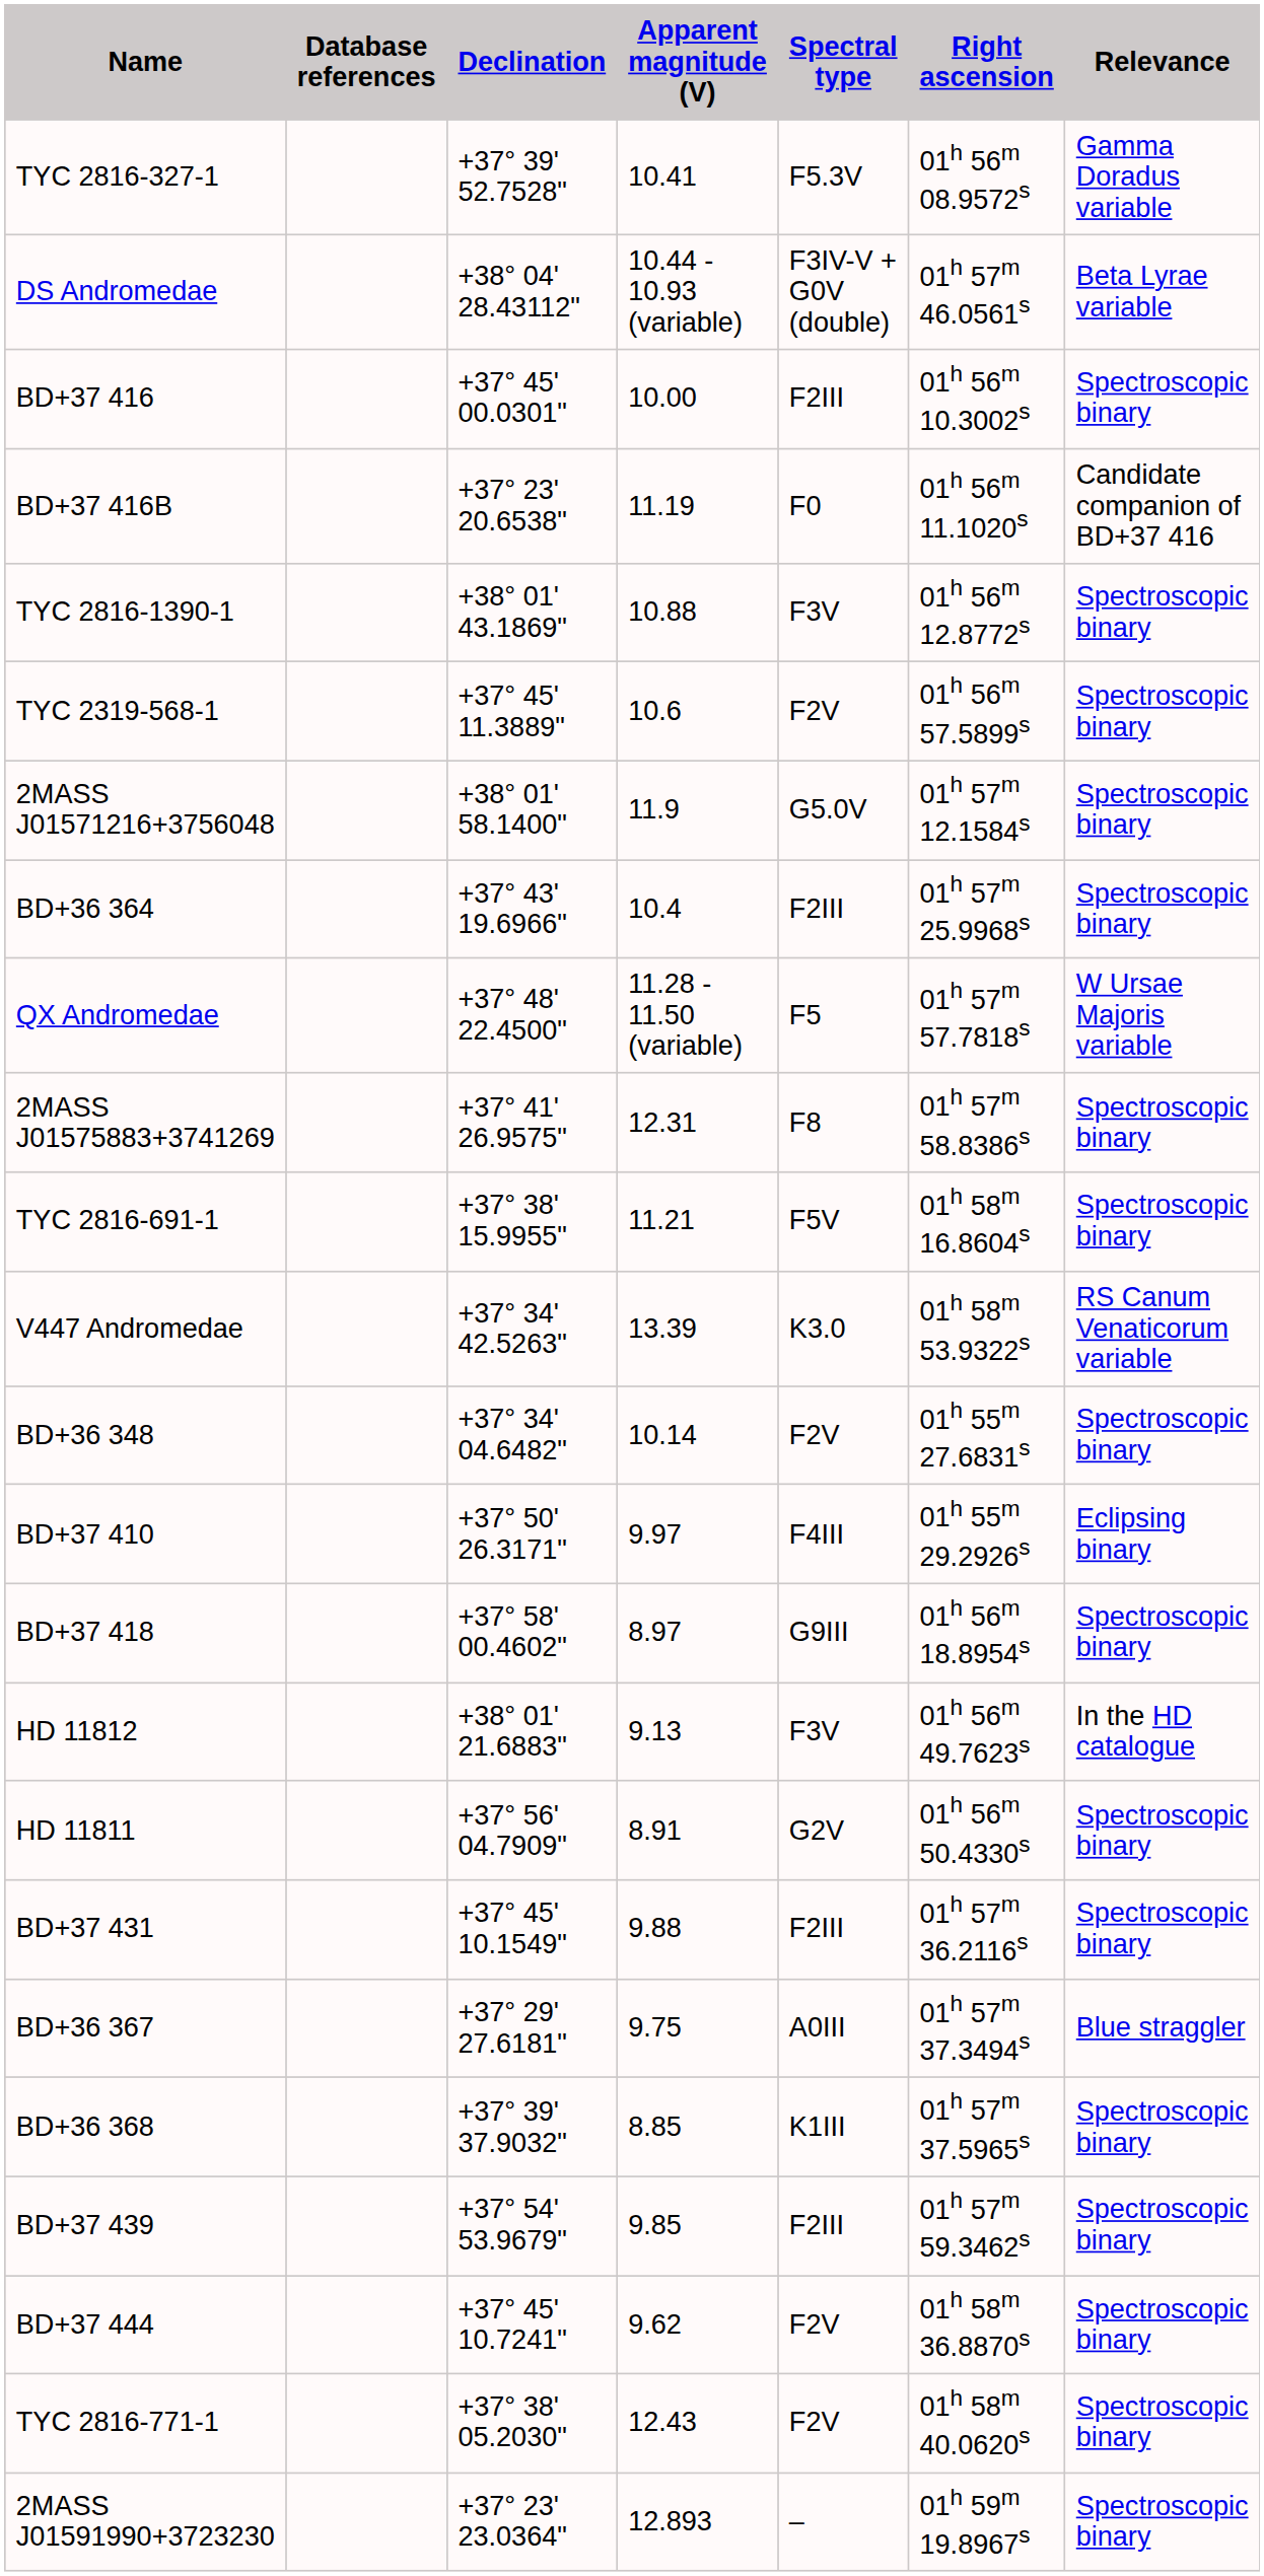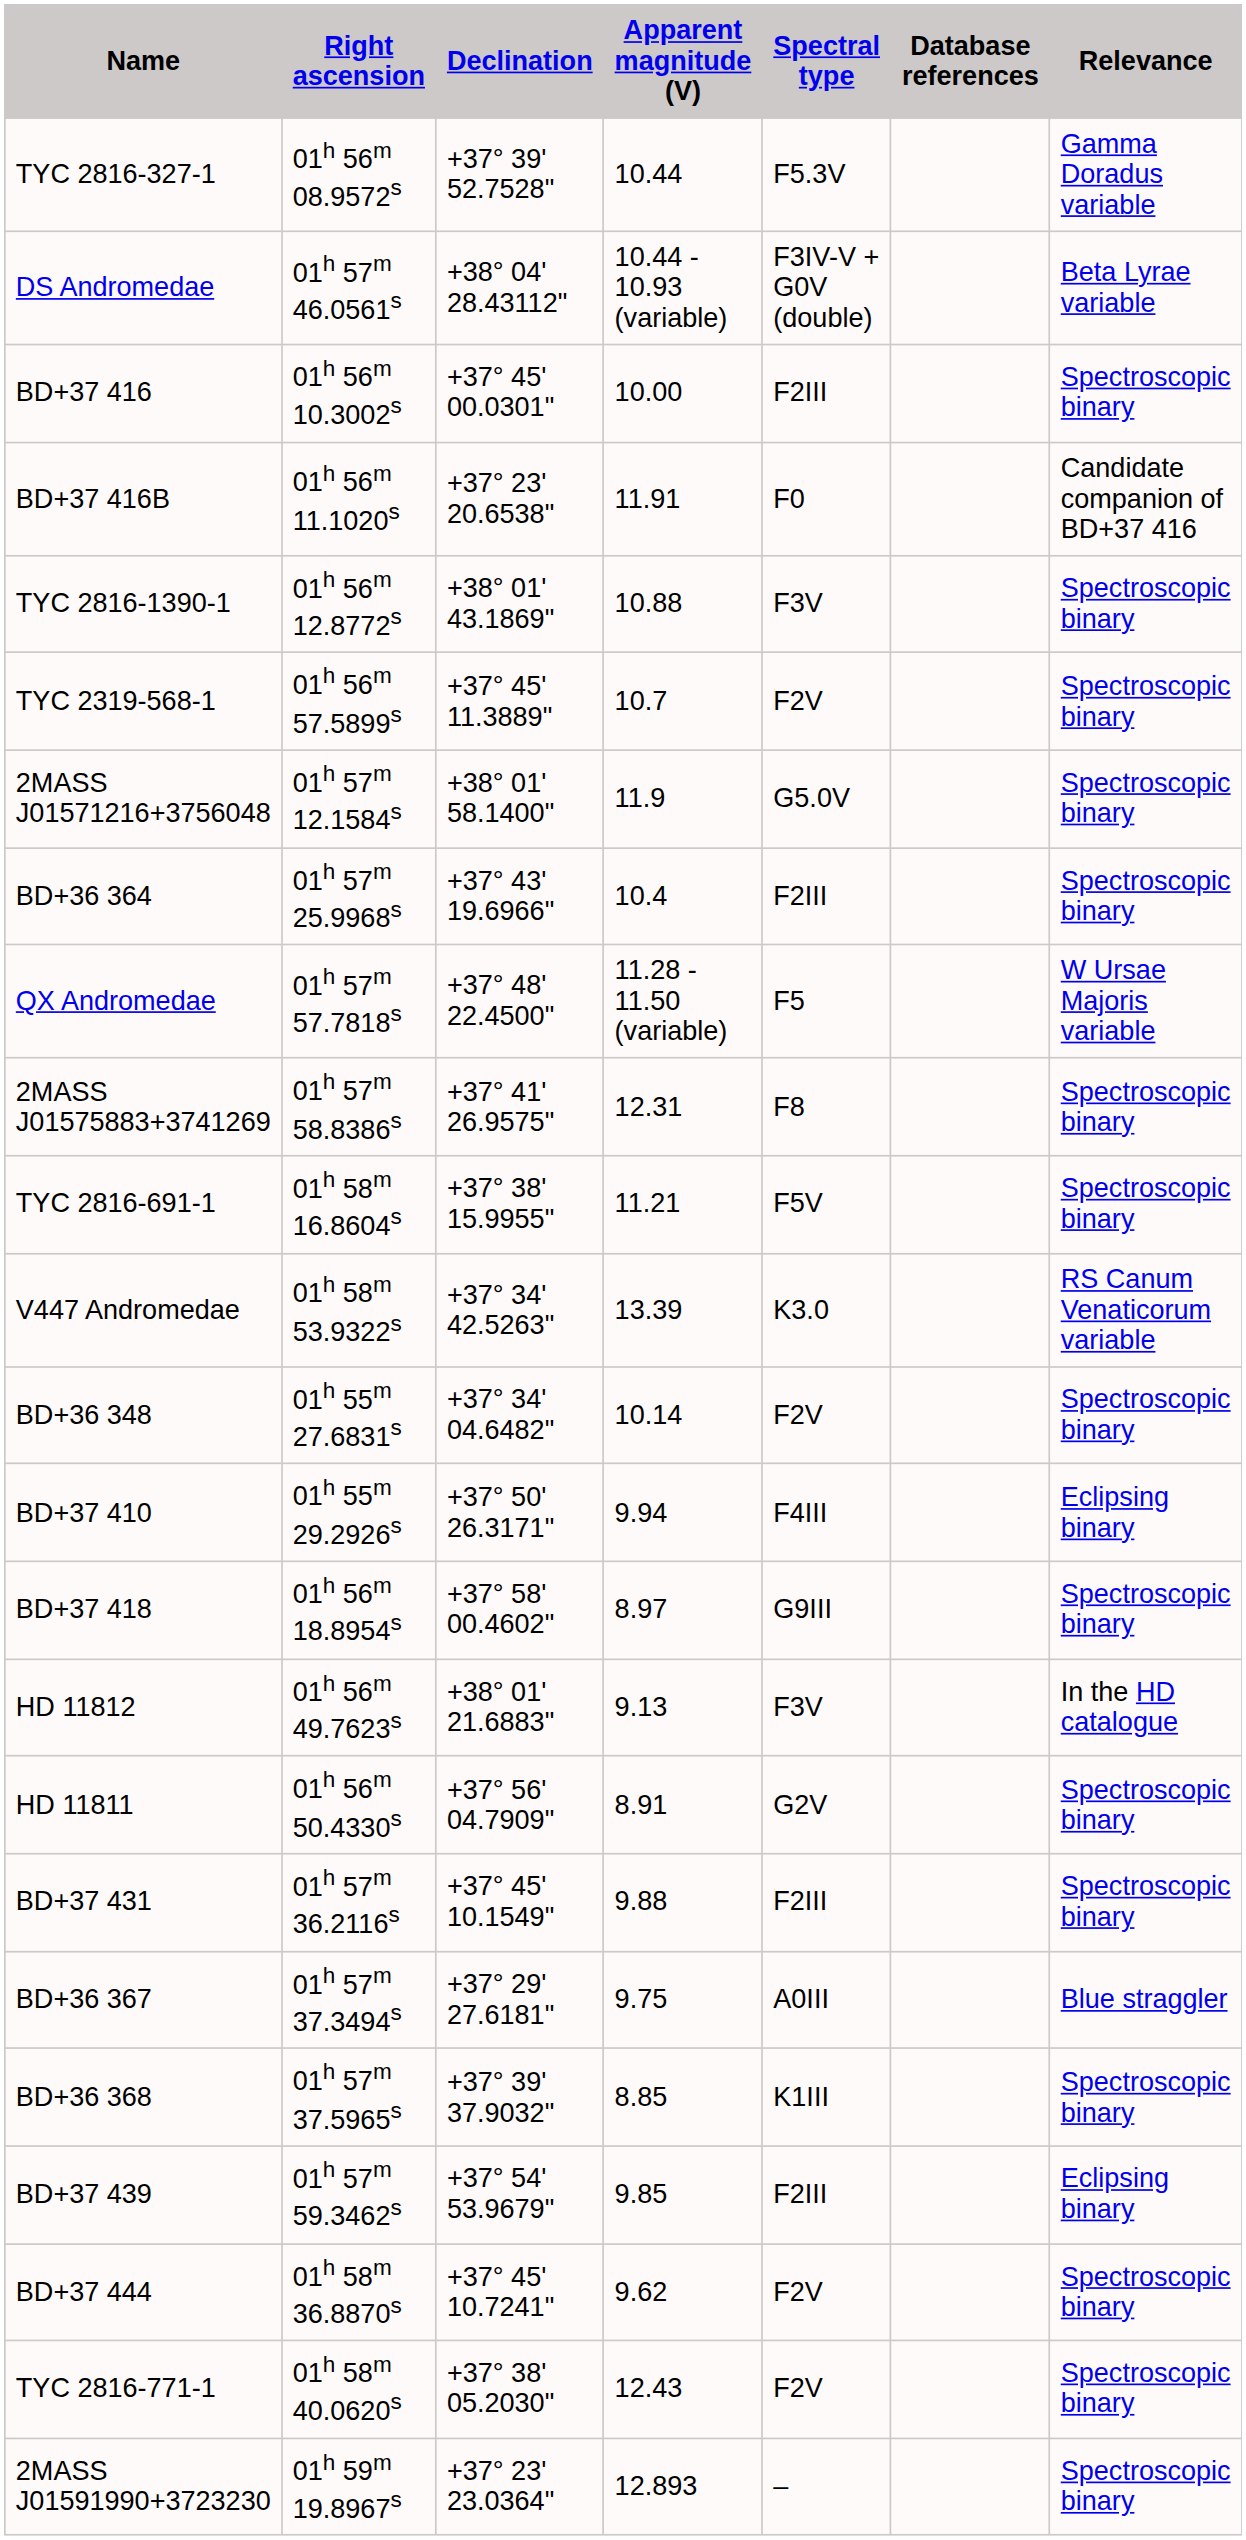 <table border="0" cellpadding="6" cellspacing="1" style="margin-right:0.4em; background:#CDC9C9;">
 <tr>
 <th colspan="1">Name</th>
-<th>Database references</th>
+<th><a href='#'>Right ascension</a></th>
 <th><a href='#'>Declination</a></th>
 <th><a href='#'>Apparent magnitude</a> (V)</th>
 <th><a href='#'>Spectral type</a></th>
-<th><a href='#'>Right ascension</a></th>
+<th>Database references</th>
 <th>Relevance</th>
 </tr>
 <tr bgcolor="#FFFAFA">
 <td>TYC 2816-327-1</td>
+<td>01<sup>h</sup> 56<sup>m</sup> 08.9572<sup>s</sup></td>
+<td>+37° 39' 52.7528"</td>
+<td>10.44</td>
+<td>F5.3V</td>
 <td></td>
-<td>+37° 39' 52.7528"</td>
-<td>10.41</td>
-<td>F5.3V</td>
-<td>01<sup>h</sup> 56<sup>m</sup> 08.9572<sup>s</sup></td>
 <td><a href='#'>Gamma Doradus variable</a></td>
 </tr>
 <tr bgcolor="#FFFAFA">
 <td><a href='#'>DS Andromedae</a></td>
-<td></td>
+<td>01<sup>h</sup> 57<sup>m</sup> 46.0561<sup>s</sup></td>
 <td>+38° 04' 28.43112"</td>
 <td>10.44 - 10.93 (variable)</td>
 <td>F3IV-V + G0V (double)</td>
-<td>01<sup>h</sup> 57<sup>m</sup> 46.0561<sup>s</sup></td>
+<td></td>
 <td><a href='#'>Beta Lyrae variable</a></td>
 </tr>
 <tr bgcolor="#FFFAFA">
 <td>BD+37 416</td>
-<td></td>
+<td>01<sup>h</sup> 56<sup>m</sup> 10.3002<sup>s</sup></td>
 <td>+37° 45' 00.0301"</td>
 <td>10.00</td>
 <td>F2III</td>
-<td>01<sup>h</sup> 56<sup>m</sup> 10.3002<sup>s</sup></td>
+<td></td>
 <td><a href='#'>Spectroscopic binary</a></td>
 </tr>
 <tr bgcolor="#FFFAFA">
 <td>BD+37 416B</td>
+<td>01<sup>h</sup> 56<sup>m</sup> 11.1020<sup>s</sup></td>
+<td>+37° 23' 20.6538"</td>
+<td>11.91</td>
+<td>F0</td>
 <td></td>
-<td>+37° 23' 20.6538"</td>
-<td>11.19</td>
-<td>F0</td>
-<td>01<sup>h</sup> 56<sup>m</sup> 11.1020<sup>s</sup></td>
 <td>Candidate companion of BD+37 416</td>
 </tr>
 <tr bgcolor="#FFFAFA">
 <td>TYC 2816-1390-1</td>
-<td></td>
+<td>01<sup>h</sup> 56<sup>m</sup> 12.8772<sup>s</sup></td>
 <td>+38° 01' 43.1869"</td>
 <td>10.88</td>
 <td>F3V</td>
-<td>01<sup>h</sup> 56<sup>m</sup> 12.8772<sup>s</sup></td>
+<td></td>
 <td><a href='#'>Spectroscopic binary</a></td>
 </tr>
 <tr bgcolor="#FFFAFA">
 <td>TYC 2319-568-1</td>
+<td>01<sup>h</sup> 56<sup>m</sup> 57.5899<sup>s</sup></td>
+<td>+37° 45' 11.3889"</td>
+<td>10.7</td>
+<td>F2V</td>
 <td></td>
-<td>+37° 45' 11.3889"</td>
-<td>10.6</td>
-<td>F2V</td>
-<td>01<sup>h</sup> 56<sup>m</sup> 57.5899<sup>s</sup></td>
 <td><a href='#'>Spectroscopic binary</a></td>
 </tr>
 <tr bgcolor="#FFFAFA">
 <td>2MASS J01571216+3756048</td>
-<td></td>
+<td>01<sup>h</sup> 57<sup>m</sup> 12.1584<sup>s</sup></td>
 <td>+38° 01' 58.1400"</td>
 <td>11.9</td>
 <td>G5.0V</td>
-<td>01<sup>h</sup> 57<sup>m</sup> 12.1584<sup>s</sup></td>
+<td></td>
 <td><a href='#'>Spectroscopic binary</a></td>
 </tr>
 <tr bgcolor="#FFFAFA">
 <td>BD+36 364</td>
-<td></td>
+<td>01<sup>h</sup> 57<sup>m</sup> 25.9968<sup>s</sup></td>
 <td>+37° 43' 19.6966"</td>
 <td>10.4</td>
 <td>F2III</td>
-<td>01<sup>h</sup> 57<sup>m</sup> 25.9968<sup>s</sup></td>
+<td></td>
 <td><a href='#'>Spectroscopic binary</a></td>
 </tr>
 <tr bgcolor="#FFFAFA">
 <td><a href='#'>QX Andromedae</a></td>
-<td></td>
+<td>01<sup>h</sup> 57<sup>m</sup> 57.7818<sup>s</sup></td>
 <td>+37° 48' 22.4500"</td>
 <td>11.28 - 11.50 (variable)</td>
 <td>F5</td>
-<td>01<sup>h</sup> 57<sup>m</sup> 57.7818<sup>s</sup></td>
+<td></td>
 <td><a href='#'>W Ursae Majoris variable</a></td>
 </tr>
 <tr bgcolor="#FFFAFA">
 <td>2MASS J01575883+3741269</td>
-<td></td>
+<td>01<sup>h</sup> 57<sup>m</sup> 58.8386<sup>s</sup></td>
 <td>+37° 41' 26.9575"</td>
 <td>12.31</td>
 <td>F8</td>
-<td>01<sup>h</sup> 57<sup>m</sup> 58.8386<sup>s</sup></td>
+<td></td>
 <td><a href='#'>Spectroscopic binary</a></td>
 </tr>
 <tr bgcolor="#FFFAFA">
 <td>TYC 2816-691-1</td>
-<td></td>
+<td>01<sup>h</sup> 58<sup>m</sup> 16.8604<sup>s</sup></td>
 <td>+37° 38' 15.9955"</td>
 <td>11.21</td>
 <td>F5V</td>
-<td>01<sup>h</sup> 58<sup>m</sup> 16.8604<sup>s</sup></td>
+<td></td>
 <td><a href='#'>Spectroscopic binary</a></td>
 </tr>
 <tr bgcolor="#FFFAFA">
 <td>V447 Andromedae</td>
-<td></td>
+<td>01<sup>h</sup> 58<sup>m</sup> 53.9322<sup>s</sup></td>
 <td>+37° 34' 42.5263"</td>
 <td>13.39</td>
 <td>K3.0</td>
-<td>01<sup>h</sup> 58<sup>m</sup> 53.9322<sup>s</sup></td>
+<td></td>
 <td><a href='#'>RS Canum Venaticorum variable</a></td>
 </tr>
 <tr bgcolor="#FFFAFA">
 <td>BD+36 348</td>
-<td></td>
+<td>01<sup>h</sup> 55<sup>m</sup> 27.6831<sup>s</sup></td>
 <td>+37° 34' 04.6482"</td>
 <td>10.14</td>
 <td>F2V</td>
-<td>01<sup>h</sup> 55<sup>m</sup> 27.6831<sup>s</sup></td>
+<td></td>
 <td><a href='#'>Spectroscopic binary</a></td>
 </tr>
 <tr bgcolor="#FFFAFA">
 <td>BD+37 410</td>
+<td>01<sup>h</sup> 55<sup>m</sup> 29.2926<sup>s</sup></td>
+<td>+37° 50' 26.3171"</td>
+<td>9.94</td>
+<td>F4III</td>
 <td></td>
-<td>+37° 50' 26.3171"</td>
-<td>9.97</td>
-<td>F4III</td>
-<td>01<sup>h</sup> 55<sup>m</sup> 29.2926<sup>s</sup></td>
 <td><a href='#'>Eclipsing binary</a></td>
 </tr>
 <tr bgcolor="#FFFAFA">
 <td>BD+37 418</td>
-<td></td>
+<td>01<sup>h</sup> 56<sup>m</sup> 18.8954<sup>s</sup></td>
 <td>+37° 58' 00.4602"</td>
 <td>8.97</td>
 <td>G9III</td>
-<td>01<sup>h</sup> 56<sup>m</sup> 18.8954<sup>s</sup></td>
+<td></td>
 <td><a href='#'>Spectroscopic binary</a></td>
 </tr>
 <tr bgcolor="#FFFAFA">
 <td>HD 11812</td>
-<td></td>
+<td>01<sup>h</sup> 56<sup>m</sup> 49.7623<sup>s</sup></td>
 <td>+38° 01' 21.6883"</td>
 <td>9.13</td>
 <td>F3V</td>
-<td>01<sup>h</sup> 56<sup>m</sup> 49.7623<sup>s</sup></td>
+<td></td>
 <td>In the <a href='#'>HD catalogue</a></td>
 </tr>
 <tr bgcolor="#FFFAFA">
 <td>HD 11811</td>
-<td></td>
+<td>01<sup>h</sup> 56<sup>m</sup> 50.4330<sup>s</sup></td>
 <td>+37° 56' 04.7909"</td>
 <td>8.91</td>
 <td>G2V</td>
-<td>01<sup>h</sup> 56<sup>m</sup> 50.4330<sup>s</sup></td>
+<td></td>
 <td><a href='#'>Spectroscopic binary</a></td>
 </tr>
 <tr bgcolor="#FFFAFA">
 <td>BD+37 431</td>
-<td></td>
+<td>01<sup>h</sup> 57<sup>m</sup> 36.2116<sup>s</sup></td>
 <td>+37° 45' 10.1549"</td>
 <td>9.88</td>
 <td>F2III</td>
-<td>01<sup>h</sup> 57<sup>m</sup> 36.2116<sup>s</sup></td>
+<td></td>
 <td><a href='#'>Spectroscopic binary</a></td>
 </tr>
 <tr bgcolor="#FFFAFA">
 <td>BD+36 367</td>
-<td></td>
+<td>01<sup>h</sup> 57<sup>m</sup> 37.3494<sup>s</sup></td>
 <td>+37° 29' 27.6181"</td>
 <td>9.75</td>
 <td>A0III</td>
-<td>01<sup>h</sup> 57<sup>m</sup> 37.3494<sup>s</sup></td>
+<td></td>
 <td><a href='#'>Blue straggler</a></td>
 </tr>
 <tr bgcolor="#FFFAFA">
 <td>BD+36 368</td>
-<td></td>
+<td>01<sup>h</sup> 57<sup>m</sup> 37.5965<sup>s</sup></td>
 <td>+37° 39' 37.9032"</td>
 <td>8.85</td>
 <td>K1III</td>
-<td>01<sup>h</sup> 57<sup>m</sup> 37.5965<sup>s</sup></td>
+<td></td>
 <td><a href='#'>Spectroscopic binary</a></td>
 </tr>
 <tr bgcolor="#FFFAFA">
 <td>BD+37 439</td>
-<td></td>
+<td>01<sup>h</sup> 57<sup>m</sup> 59.3462<sup>s</sup></td>
 <td>+37° 54' 53.9679"</td>
 <td>9.85</td>
 <td>F2III</td>
-<td>01<sup>h</sup> 57<sup>m</sup> 59.3462<sup>s</sup></td>
-<td><a href='#'>Spectroscopic binary</a></td>
+<td></td>
+<td><a href='#'>Eclipsing binary</a></td>
 </tr>
 <tr bgcolor="#FFFAFA">
 <td>BD+37 444</td>
-<td></td>
+<td>01<sup>h</sup> 58<sup>m</sup> 36.8870<sup>s</sup></td>
 <td>+37° 45' 10.7241"</td>
 <td>9.62</td>
 <td>F2V</td>
-<td>01<sup>h</sup> 58<sup>m</sup> 36.8870<sup>s</sup></td>
+<td></td>
 <td><a href='#'>Spectroscopic binary</a></td>
 </tr>
 <tr bgcolor="#FFFAFA">
 <td>TYC 2816-771-1</td>
-<td></td>
+<td>01<sup>h</sup> 58<sup>m</sup> 40.0620<sup>s</sup></td>
 <td>+37° 38' 05.2030"</td>
 <td>12.43</td>
 <td>F2V</td>
-<td>01<sup>h</sup> 58<sup>m</sup> 40.0620<sup>s</sup></td>
+<td></td>
 <td><a href='#'>Spectroscopic binary</a></td>
 </tr>
 <tr bgcolor="#FFFAFA">
 <td>2MASS J01591990+3723230</td>
-<td></td>
+<td>01<sup>h</sup> 59<sup>m</sup> 19.8967<sup>s</sup></td>
 <td>+37° 23' 23.0364"</td>
 <td>12.893</td>
 <td>–</td>
-<td>01<sup>h</sup> 59<sup>m</sup> 19.8967<sup>s</sup></td>
+<td></td>
 <td><a href='#'>Spectroscopic binary</a></td>
 </tr>
 </table>
